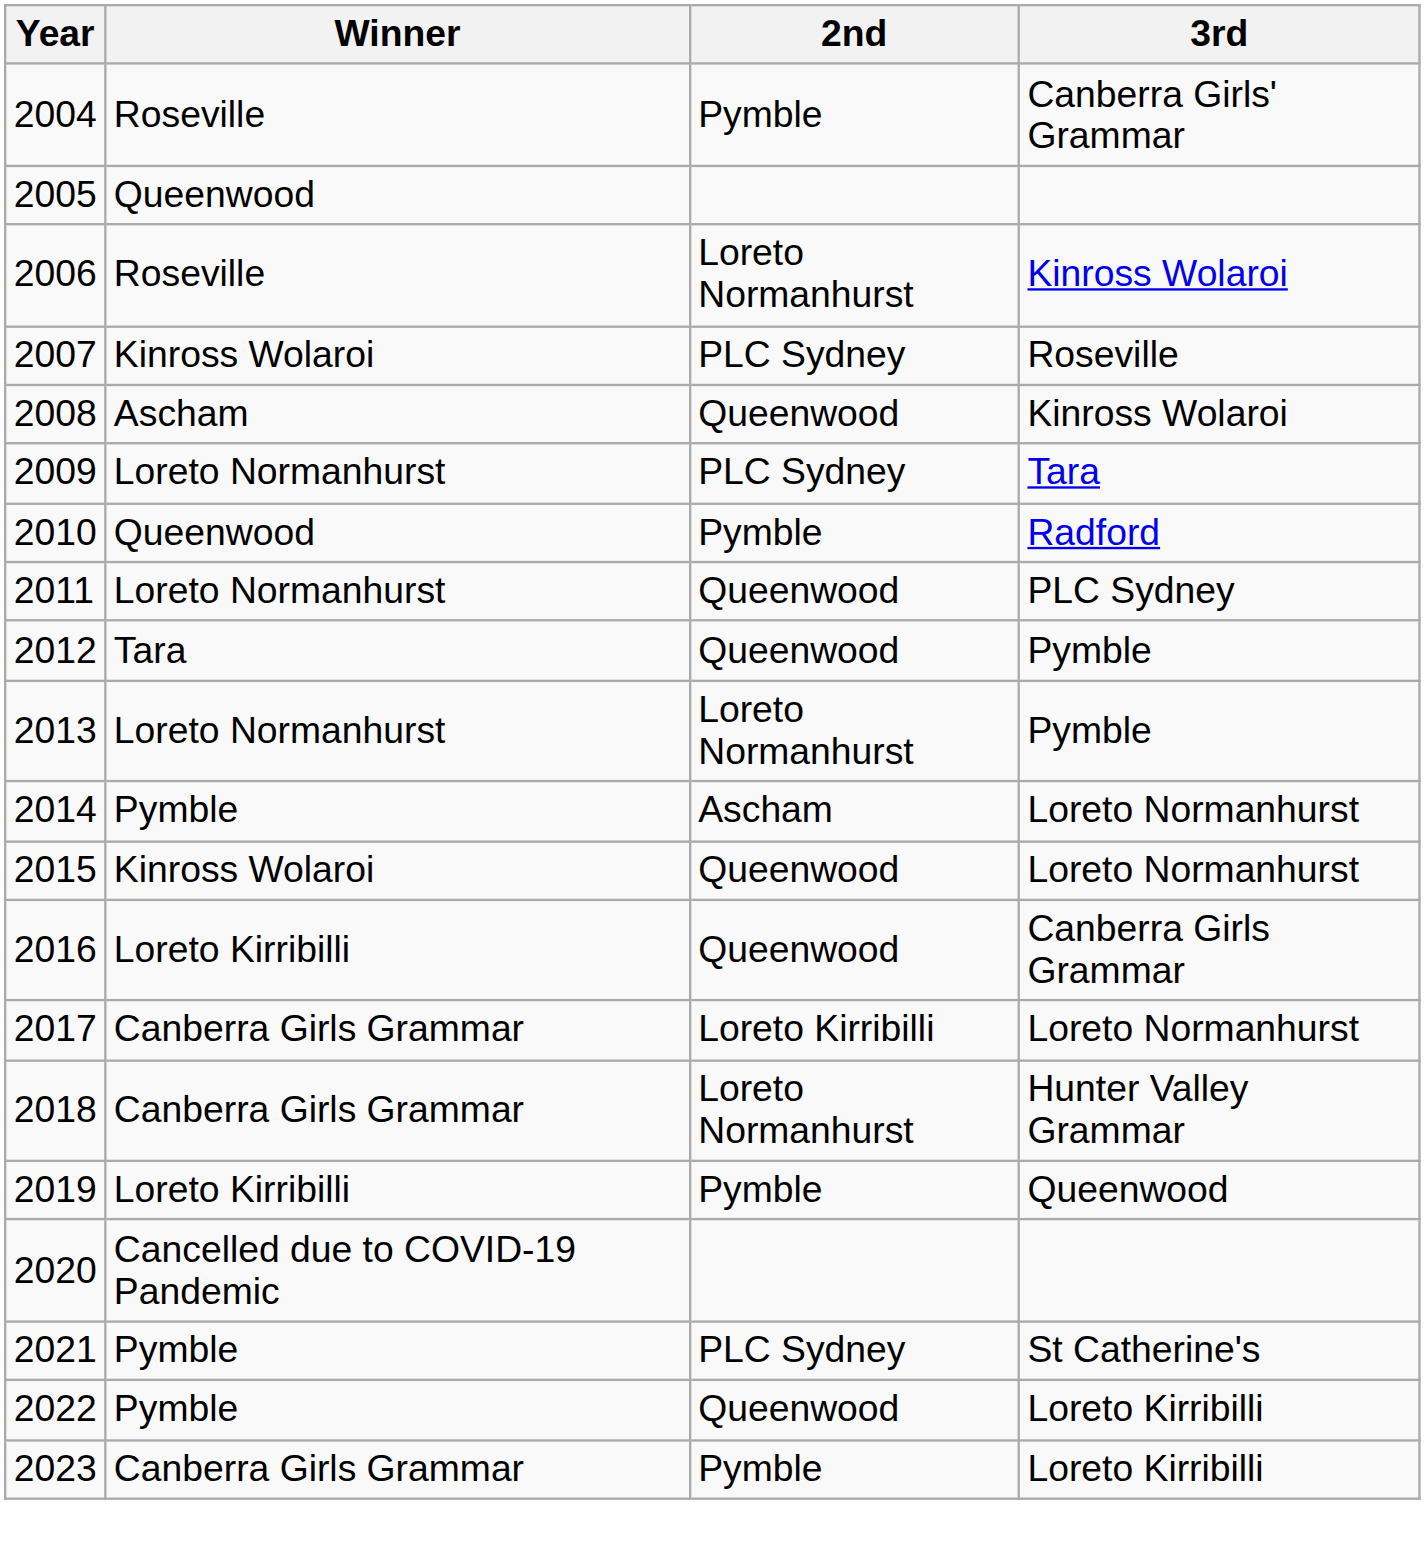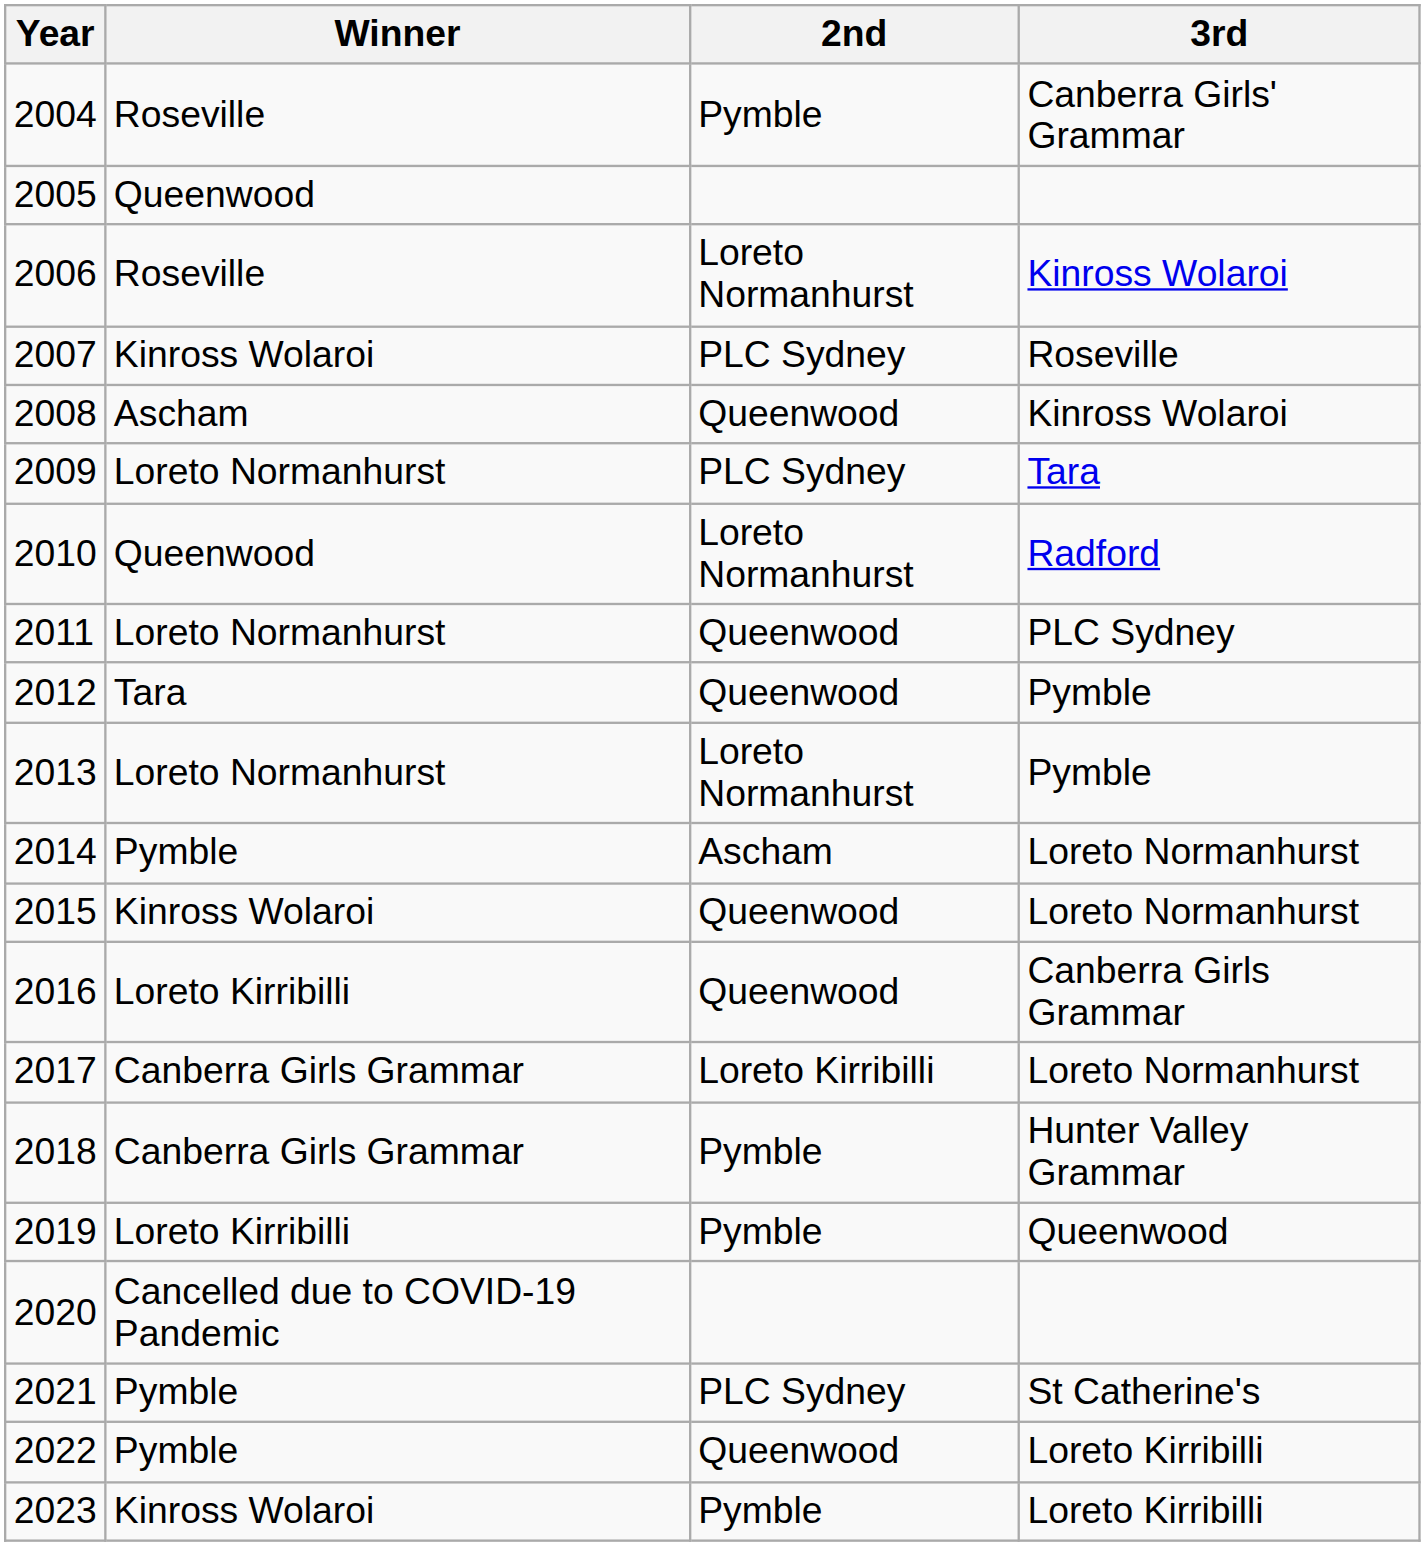 <table class="wikitable">
 <tr>
 <th>Year</th>
 <th>Winner</th>
 <th>2nd</th>
 <th>3rd</th>
 </tr>
 <tr>
 <td>2004</td>
 <td>Roseville</td>
 <td>Pymble</td>
 <td>Canberra Girls' Grammar</td>
 </tr>
 <tr>
 <td>2005</td>
 <td>Queenwood</td>
 <td></td>
 <td></td>
 </tr>
 <tr>
 <td>2006</td>
 <td>Roseville</td>
 <td>Loreto Normanhurst</td>
 <td><a href='#'>Kinross Wolaroi</a></td>
 </tr>
 <tr>
 <td>2007</td>
 <td>Kinross Wolaroi</td>
 <td>PLC Sydney</td>
 <td>Roseville</td>
 </tr>
 <tr>
 <td>2008</td>
 <td>Ascham</td>
 <td>Queenwood</td>
 <td>Kinross Wolaroi</td>
 </tr>
 <tr>
 <td>2009</td>
 <td>Loreto Normanhurst</td>
 <td>PLC Sydney</td>
 <td><a href='#'>Tara</a></td>
 </tr>
 <tr>
 <td>2010</td>
 <td>Queenwood</td>
-<td>Pymble</td>
+<td>Loreto Normanhurst</td>
 <td><a href='#'>Radford</a></td>
 </tr>
 <tr>
 <td>2011</td>
 <td>Loreto Normanhurst</td>
 <td>Queenwood</td>
 <td>PLC Sydney</td>
 </tr>
 <tr>
 <td>2012</td>
 <td>Tara</td>
 <td>Queenwood</td>
 <td>Pymble</td>
 </tr>
 <tr>
 <td>2013</td>
 <td>Loreto Normanhurst</td>
 <td>Loreto Normanhurst</td>
 <td>Pymble</td>
 </tr>
 <tr>
 <td>2014</td>
 <td>Pymble</td>
 <td>Ascham</td>
 <td>Loreto Normanhurst</td>
 </tr>
 <tr>
 <td>2015</td>
 <td>Kinross Wolaroi</td>
 <td>Queenwood</td>
 <td>Loreto Normanhurst</td>
 </tr>
 <tr>
 <td>2016</td>
 <td>Loreto Kirribilli</td>
 <td>Queenwood</td>
 <td>Canberra Girls Grammar</td>
 </tr>
 <tr>
 <td>2017</td>
 <td>Canberra Girls Grammar</td>
 <td>Loreto Kirribilli</td>
 <td>Loreto Normanhurst</td>
 </tr>
 <tr>
 <td>2018</td>
 <td>Canberra Girls Grammar</td>
-<td>Loreto Normanhurst</td>
+<td>Pymble</td>
 <td>Hunter Valley Grammar</td>
 </tr>
 <tr>
 <td>2019</td>
 <td>Loreto Kirribilli</td>
 <td>Pymble</td>
 <td>Queenwood</td>
 </tr>
 <tr>
 <td>2020</td>
 <td>Cancelled due to COVID-19 Pandemic</td>
 <td></td>
 <td></td>
 </tr>
 <tr>
 <td>2021</td>
 <td>Pymble</td>
 <td>PLC Sydney</td>
 <td>St Catherine's</td>
 </tr>
 <tr>
 <td>2022</td>
 <td>Pymble</td>
 <td>Queenwood</td>
 <td>Loreto Kirribilli</td>
 </tr>
 <tr>
 <td>2023</td>
-<td>Canberra Girls Grammar</td>
+<td>Kinross Wolaroi</td>
 <td>Pymble</td>
 <td>Loreto Kirribilli</td>
 </tr>
 </table>
